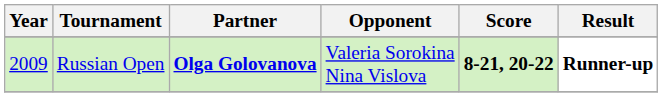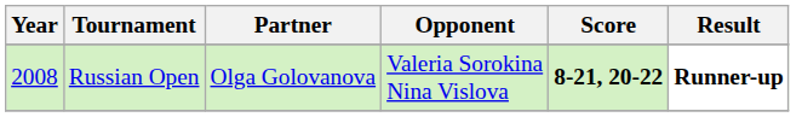 <table class="sortable wikitable" style="font-size: 90%;">
 <tr>
 <th>Year</th>
 <th>Tournament</th>
 <th>Partner</th>
 <th>Opponent</th>
 <th>Score</th>
 <th>Result</th>
 </tr>
 <tr>
 </tr>
 <tr style="background:#D4F1C5">
-<td align="center"><a href='#'>2009</a></td>
+<td align="center"><a href='#'>2008</a></td>
 <td align="left"><a href='#'>Russian Open</a></td>
-<td align="left"><strong> <a href='#'>Olga Golovanova</a></strong></td>
+<td align="left"> <a href='#'>Olga Golovanova</a></td>
 <td align="left"> <a href='#'>Valeria Sorokina</a> <br>  <a href='#'>Nina Vislova</a></td>
 <td align="left"><strong>8-21, 20-22</strong></td>
 <td style="text-align:left; background:white"> <strong>Runner-up</strong></td>
 </tr>
 <tr>
 </tr>
 </table>
